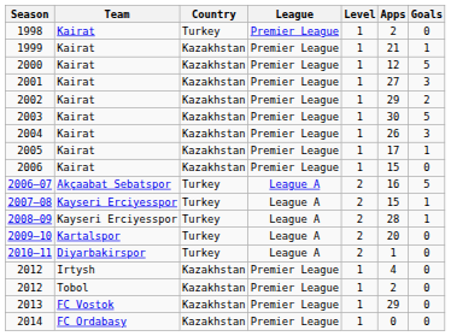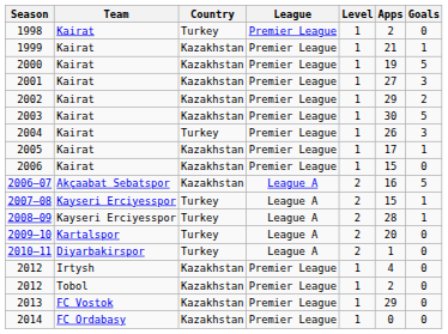 <table class="wikitable" style="text-align: center;">
 <tr>
 <th>Season</th>
 <th>Team</th>
 <th>Country</th>
 <th>League</th>
 <th>Level</th>
 <th>Apps</th>
 <th>Goals</th>
 </tr>
 <tr>
 <td>1998</td>
 <td align="left"><a href='#'>Kairat</a></td>
 <td align="left">Turkey</td>
 <td><a href='#'>Premier League</a></td>
 <td>1</td>
 <td>2</td>
 <td>0</td>
 </tr>
 <tr>
 <td>1999</td>
 <td align="left">Kairat</td>
 <td>Kazakhstan</td>
 <td>Premier League</td>
 <td>1</td>
 <td>21</td>
 <td>1</td>
 </tr>
 <tr>
 <td>2000</td>
 <td align="left">Kairat</td>
 <td>Kazakhstan</td>
 <td>Premier League</td>
 <td>1</td>
-<td>12</td>
+<td>19</td>
 <td>5</td>
 </tr>
 <tr>
 <td>2001</td>
 <td align="left">Kairat</td>
 <td>Kazakhstan</td>
 <td>Premier League</td>
 <td>1</td>
 <td>27</td>
 <td>3</td>
 </tr>
 <tr>
 <td>2002</td>
 <td align="left">Kairat</td>
 <td>Kazakhstan</td>
 <td>Premier League</td>
 <td>1</td>
 <td>29</td>
 <td>2</td>
 </tr>
 <tr>
 <td>2003</td>
 <td align="left">Kairat</td>
 <td>Kazakhstan</td>
 <td>Premier League</td>
 <td>1</td>
 <td>30</td>
 <td>5</td>
 </tr>
 <tr>
 <td>2004</td>
 <td align="left">Kairat</td>
-<td>Kazakhstan</td>
+<td align="left">Turkey</td>
 <td>Premier League</td>
 <td>1</td>
 <td>26</td>
 <td>3</td>
 </tr>
 <tr>
 <td>2005</td>
 <td align="left">Kairat</td>
 <td>Kazakhstan</td>
 <td>Premier League</td>
 <td>1</td>
 <td>17</td>
 <td>1</td>
 </tr>
 <tr>
 <td>2006</td>
 <td align="left">Kairat</td>
 <td>Kazakhstan</td>
 <td>Premier League</td>
 <td>1</td>
 <td>15</td>
 <td>0</td>
 </tr>
 <tr>
 <td><a href='#'>2006–07</a></td>
 <td align="left"><a href='#'>Akçaabat Sebatspor</a></td>
-<td align="left">Turkey</td>
+<td>Kazakhstan</td>
 <td><a href='#'>League A</a></td>
 <td>2</td>
 <td>16</td>
 <td>5</td>
 </tr>
 <tr>
 <td><a href='#'>2007–08</a></td>
 <td align="left"><a href='#'>Kayseri Erciyesspor</a></td>
 <td align="left">Turkey</td>
 <td>League A</td>
 <td>2</td>
 <td>15</td>
 <td>1</td>
 </tr>
 <tr>
 <td><a href='#'>2008–09</a></td>
 <td align="left">Kayseri Erciyesspor</td>
 <td align="left">Turkey</td>
 <td>League A</td>
 <td>2</td>
 <td>28</td>
 <td>1</td>
 </tr>
 <tr>
 <td><a href='#'>2009–10</a></td>
 <td align="left"><a href='#'>Kartalspor</a></td>
 <td align="left">Turkey</td>
 <td>League A</td>
 <td>2</td>
 <td>20</td>
 <td>0</td>
 </tr>
 <tr>
 <td><a href='#'>2010–11</a></td>
 <td align="left"><a href='#'>Diyarbakirspor</a></td>
 <td align="left">Turkey</td>
 <td>League A</td>
 <td>2</td>
 <td>1</td>
 <td>0</td>
 </tr>
 <tr>
 <td>2012</td>
 <td align="left">Irtysh</td>
 <td>Kazakhstan</td>
 <td>Premier League</td>
 <td>1</td>
 <td>4</td>
 <td>0</td>
 </tr>
 <tr>
 <td>2012</td>
 <td align="left">Tobol</td>
 <td>Kazakhstan</td>
 <td>Premier League</td>
 <td>1</td>
 <td>2</td>
 <td>0</td>
 </tr>
 <tr>
 <td>2013</td>
 <td align="left"><a href='#'>FC Vostok</a></td>
 <td>Kazakhstan</td>
 <td>Premier League</td>
 <td>1</td>
 <td>29</td>
 <td>0</td>
 </tr>
 <tr>
 <td>2014</td>
 <td align="left"><a href='#'>FC Ordabasy</a></td>
 <td>Kazakhstan</td>
 <td>Premier League</td>
 <td>1</td>
 <td>0</td>
 <td>0</td>
 </tr>
 </table>
